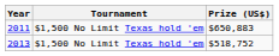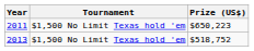 <table class="wikitable">
 <tr>
 <th>Year</th>
 <th>Tournament</th>
 <th>Prize (US$)</th>
 </tr>
 <tr>
 <td><a href='#'>2011</a></td>
 <td>$1,500 No Limit <a href='#'>Texas hold 'em</a></td>
-<td>$650,883</td>
+<td>$650,223</td>
 </tr>
 <tr>
 <td><a href='#'>2013</a></td>
 <td>$1,500 No Limit <a href='#'>Texas hold 'em</a></td>
 <td>$518,752</td>
 </tr>
 </table>
